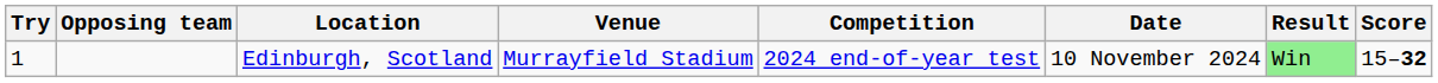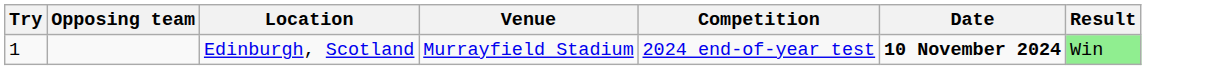 <table class="wikitable" style="font-size:100%">
 <tr>
 <th>Try</th>
 <th>Opposing team</th>
 <th>Location</th>
 <th>Venue</th>
 <th>Competition</th>
 <th>Date</th>
 <th>Result</th>
-<th>Score</th>
 </tr>
 <tr>
 <td>1</td>
 <td></td>
 <td><a href='#'>Edinburgh</a>, <a href='#'>Scotland</a></td>
 <td><a href='#'>Murrayfield Stadium</a></td>
 <td><a href='#'>2024 end-of-year test</a></td>
-<td>10 November 2024</td>
+<td><strong>10 November 2024</strong></td>
 <td style="background: lightgreen;">Win</td>
-<td>15–<strong>32</strong></td>
 </tr>
 </table>
